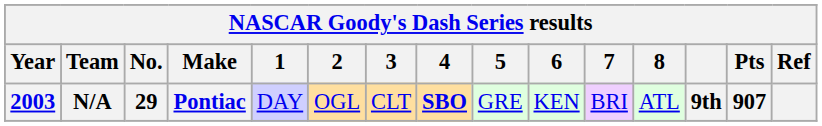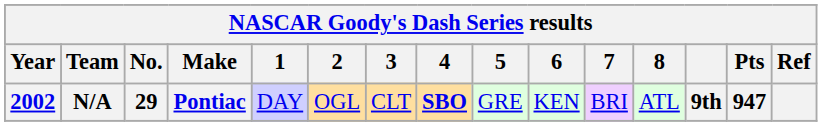 <table class="wikitable" style="text-align:center; font-size:75%">
 <tr>
 <th colspan=32><a href='#'>NASCAR Goody's Dash Series</a> results</th>
 </tr>
 <tr>
 <th>Year</th>
 <th>Team</th>
 <th>No.</th>
 <th>Make</th>
 <th>1</th>
 <th>2</th>
 <th>3</th>
 <th>4</th>
 <th>5</th>
 <th>6</th>
 <th>7</th>
 <th>8</th>
 <th></th>
 <th>Pts</th>
 <th>Ref</th>
 </tr>
 <tr>
-<th><a href='#'>2003</a></th>
+<th><a href='#'>2002</a></th>
 <th>N/A</th>
 <th>29</th>
 <th><a href='#'>Pontiac</a></th>
 <td style="background:#CFCFFF;"><a href='#'>DAY</a><br></td>
 <td style="background:#FFDF9F;"><a href='#'>OGL</a><br></td>
 <td style="background:#FFDF9F;"><a href='#'>CLT</a><br></td>
 <td style="background:#FFDF9F;"><strong><a href='#'>SBO</a><br></strong></td>
 <td style="background:#DFFFDF;"><a href='#'>GRE</a><br></td>
 <td style="background:#DFFFDF;"><a href='#'>KEN</a><br></td>
 <td style="background:#EFCFFF;"><a href='#'>BRI</a><br></td>
 <td style="background:#DFFFDF;"><a href='#'>ATL</a><br></td>
 <th>9th</th>
-<th>907</th>
+<th>947</th>
 <th></th>
 </tr>
 </table>
